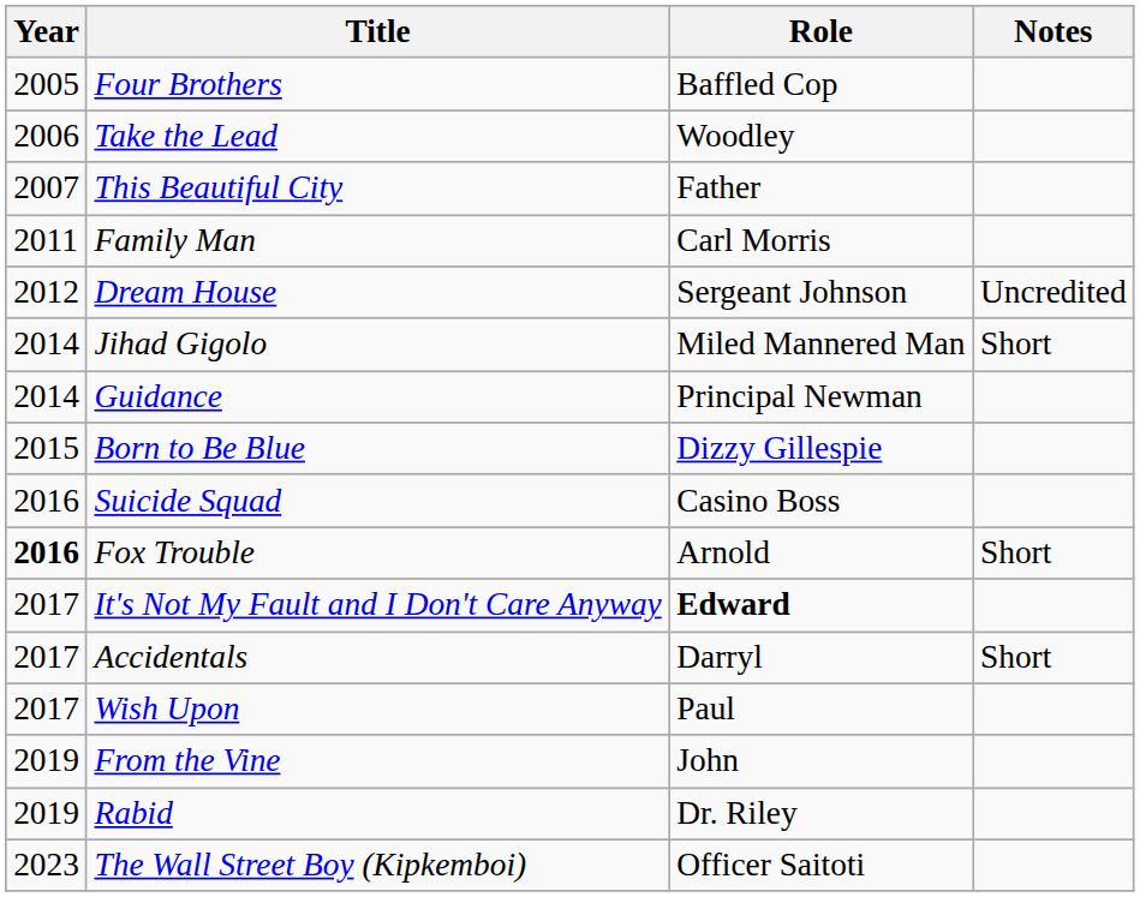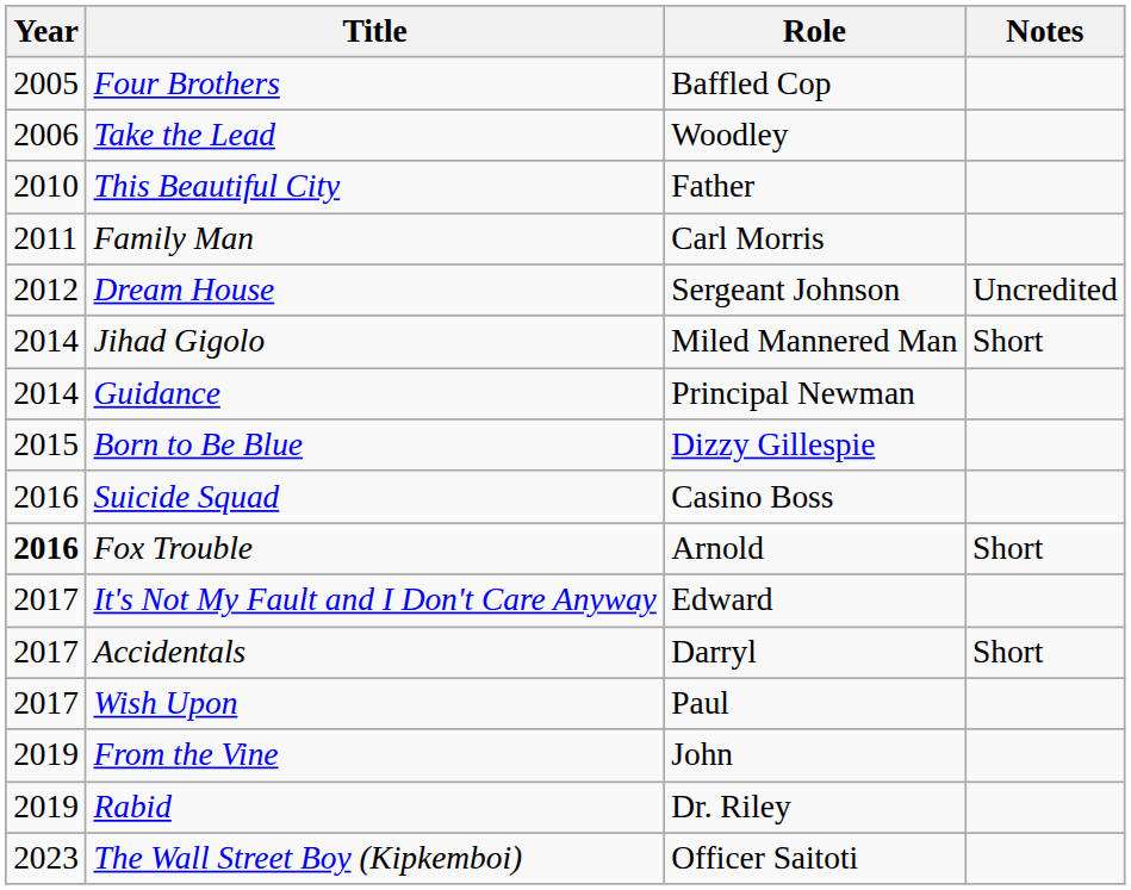 <table class="wikitable sortable">
 <tr>
 <th>Year</th>
 <th>Title</th>
 <th>Role</th>
 <th class="unsortable">Notes</th>
 </tr>
 <tr>
 <td>2005</td>
 <td><em><a href='#'>Four Brothers</a></em></td>
 <td>Baffled Cop</td>
 <td></td>
 </tr>
 <tr>
 <td>2006</td>
 <td><em><a href='#'>Take the Lead</a></em></td>
 <td>Woodley</td>
 <td></td>
 </tr>
 <tr>
-<td>2007</td>
+<td>2010</td>
 <td><em><a href='#'>This Beautiful City</a></em></td>
 <td>Father</td>
 <td></td>
 </tr>
 <tr>
 <td>2011</td>
 <td><em>Family Man</em></td>
 <td>Carl Morris</td>
 <td></td>
 </tr>
 <tr>
 <td>2012</td>
 <td><em><a href='#'>Dream House</a></em></td>
 <td>Sergeant Johnson</td>
 <td>Uncredited</td>
 </tr>
 <tr>
 <td>2014</td>
 <td><em>Jihad Gigolo</em></td>
 <td>Miled Mannered Man</td>
 <td>Short</td>
 </tr>
 <tr>
 <td>2014</td>
 <td><em><a href='#'>Guidance</a></em></td>
 <td>Principal Newman</td>
 <td></td>
 </tr>
 <tr>
 <td>2015</td>
 <td><em><a href='#'>Born to Be Blue</a></em></td>
 <td><a href='#'>Dizzy Gillespie</a></td>
 <td></td>
 </tr>
 <tr>
 <td>2016</td>
 <td><em><a href='#'>Suicide Squad</a></em></td>
 <td>Casino Boss</td>
 <td></td>
 </tr>
 <tr>
 <td><strong>2016</strong></td>
 <td><em>Fox Trouble</em></td>
 <td>Arnold</td>
 <td>Short</td>
 </tr>
 <tr>
 <td>2017</td>
 <td><em><a href='#'>It's Not My Fault and I Don't Care Anyway</a></em></td>
-<td><strong>Edward</strong></td>
+<td>Edward</td>
 <td></td>
 </tr>
 <tr>
 <td>2017</td>
 <td><em>Accidentals</em></td>
 <td>Darryl</td>
 <td>Short</td>
 </tr>
 <tr>
 <td>2017</td>
 <td><em><a href='#'>Wish Upon</a></em></td>
 <td>Paul</td>
 <td></td>
 </tr>
 <tr>
 <td>2019</td>
 <td><em><a href='#'>From the Vine</a></em></td>
 <td>John</td>
 <td></td>
 </tr>
 <tr>
 <td>2019</td>
 <td><em><a href='#'>Rabid</a></em></td>
 <td>Dr. Riley</td>
 <td></td>
 </tr>
 <tr>
 <td>2023</td>
 <td><em><a href='#'>The Wall Street Boy</a> (Kipkemboi)</em></td>
 <td>Officer Saitoti</td>
 <td></td>
 </tr>
 </table>
